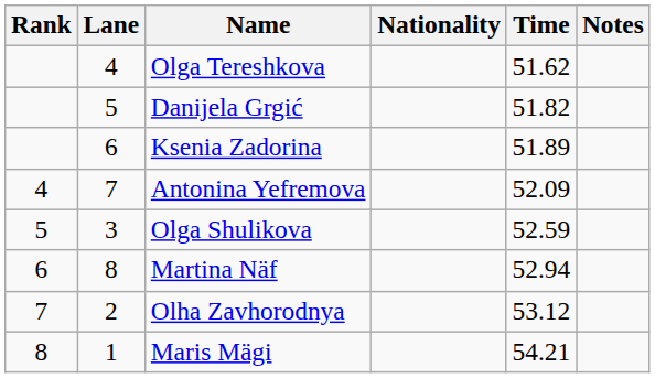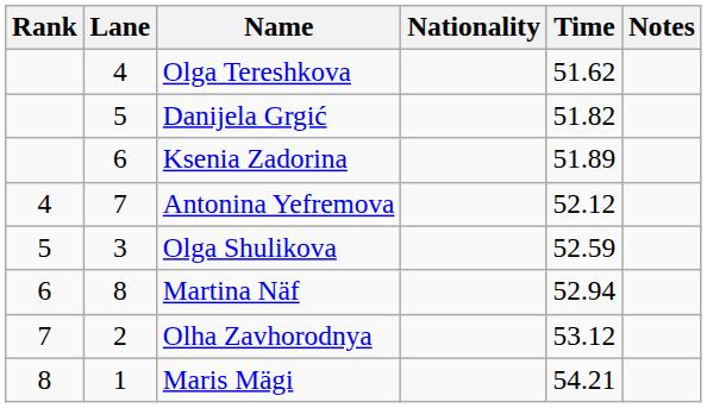 <table class="wikitable sortable" style="text-align:center">
 <tr>
 <th>Rank</th>
 <th>Lane</th>
 <th>Name</th>
 <th>Nationality</th>
 <th>Time</th>
 <th>Notes</th>
 </tr>
 <tr>
 <td></td>
 <td>4</td>
 <td align=left><a href='#'>Olga Tereshkova</a></td>
 <td align=left></td>
 <td>51.62</td>
 <td></td>
 </tr>
 <tr>
 <td></td>
 <td>5</td>
 <td align=left><a href='#'>Danijela Grgić</a></td>
 <td align=left></td>
 <td>51.82</td>
 <td></td>
 </tr>
 <tr>
 <td></td>
 <td>6</td>
 <td align=left><a href='#'>Ksenia Zadorina</a></td>
 <td align=left></td>
 <td>51.89</td>
 <td></td>
 </tr>
 <tr>
 <td>4</td>
 <td>7</td>
 <td align=left><a href='#'>Antonina Yefremova</a></td>
 <td align=left></td>
-<td>52.09</td>
+<td>52.12</td>
 <td></td>
 </tr>
 <tr>
 <td>5</td>
 <td>3</td>
 <td align=left><a href='#'>Olga Shulikova</a></td>
 <td align=left></td>
 <td>52.59</td>
 <td></td>
 </tr>
 <tr>
 <td>6</td>
 <td>8</td>
 <td align=left><a href='#'>Martina Näf</a></td>
 <td align=left></td>
 <td>52.94</td>
 <td></td>
 </tr>
 <tr>
 <td>7</td>
 <td>2</td>
 <td align=left><a href='#'>Olha Zavhorodnya</a></td>
 <td align=left></td>
 <td>53.12</td>
 <td></td>
 </tr>
 <tr>
 <td>8</td>
 <td>1</td>
 <td align=left><a href='#'>Maris Mägi</a></td>
 <td align=left></td>
 <td>54.21</td>
 <td></td>
 </tr>
 </table>
